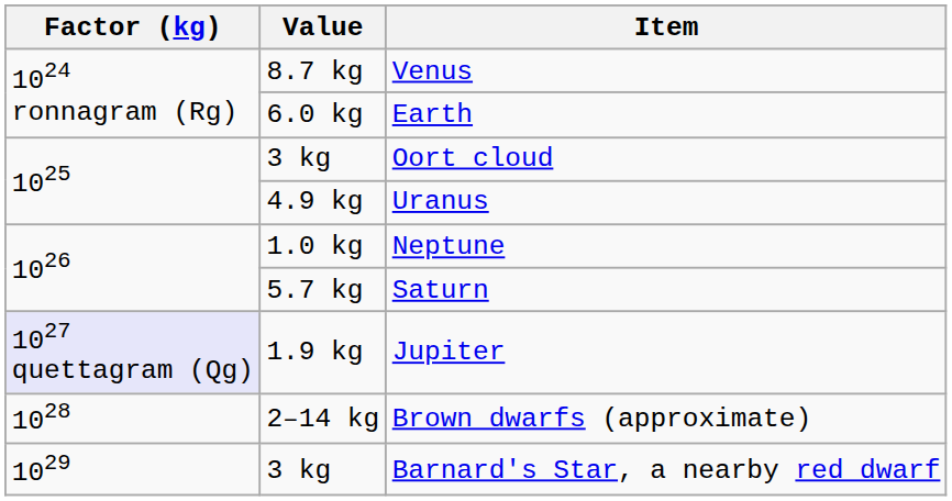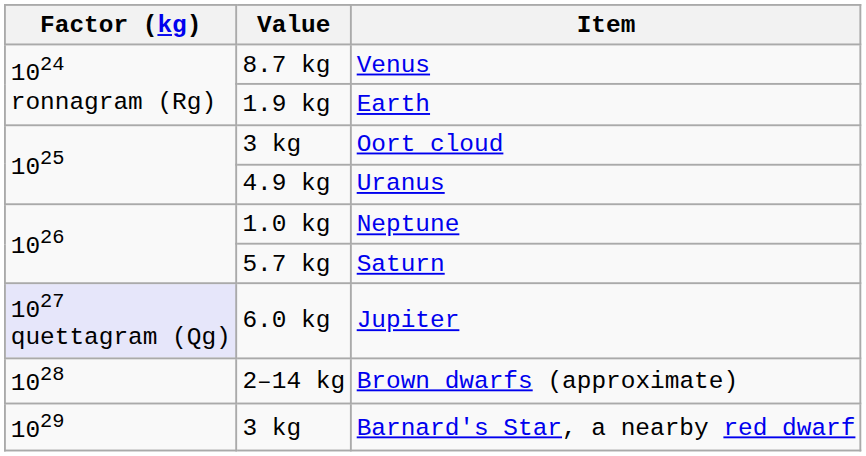 <table class="wikitable">
 <tr>
 <th>Factor (<a href='#'>kg</a>)</th>
 <th>Value</th>
 <th>Item</th>
 </tr>
 <tr>
 <td rowspan=2>10<sup>24</sup><br>ronnagram (Rg)  </td>
 <td>8.7 kg</td>
 <td><a href='#'>Venus</a></td>
 </tr>
 <tr>
-<td>6.0 kg</td>
+<td>1.9 kg</td>
 <td><a href='#'>Earth</a></td>
 </tr>
 <tr>
 <td rowspan=2>10<sup>25</sup></td>
 <td>3 kg</td>
 <td><a href='#'>Oort cloud</a></td>
 </tr>
 <tr>
 <td>4.9 kg</td>
 <td><a href='#'>Uranus</a></td>
 </tr>
 <tr>
 <td rowspan=2>10<sup>26</sup></td>
 <td>1.0 kg</td>
 <td><a href='#'>Neptune</a></td>
 </tr>
 <tr>
 <td>5.7 kg</td>
 <td><a href='#'>Saturn</a></td>
 </tr>
 <tr>
 <td style="background: lavender;">10<sup>27</sup><br>quettagram (Qg)  </td>
-<td>1.9 kg</td>
+<td>6.0 kg</td>
 <td><a href='#'>Jupiter</a></td>
 </tr>
 <tr>
 <td>10<sup>28</sup></td>
 <td>2–14 kg</td>
 <td><a href='#'>Brown dwarfs</a> (approximate)</td>
 </tr>
 <tr>
 <td>10<sup>29</sup></td>
 <td>3 kg</td>
 <td><a href='#'>Barnard's Star</a>, a nearby <a href='#'>red dwarf</a></td>
 </tr>
 </table>
